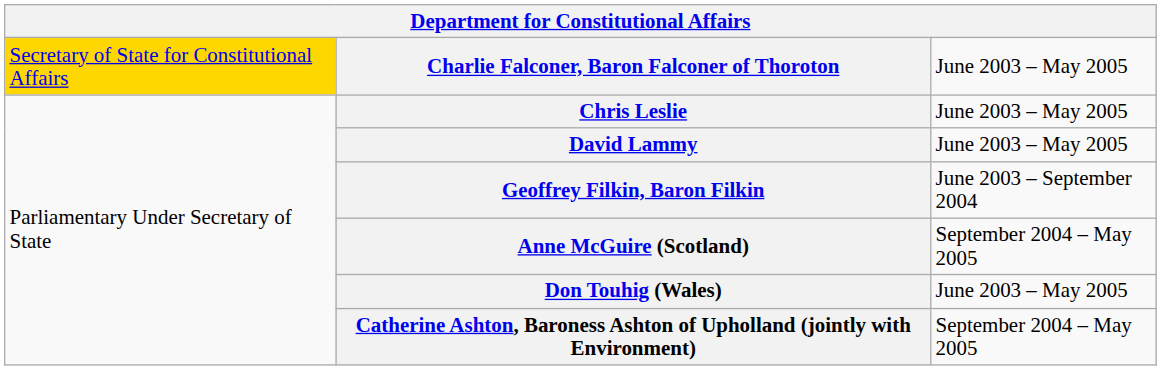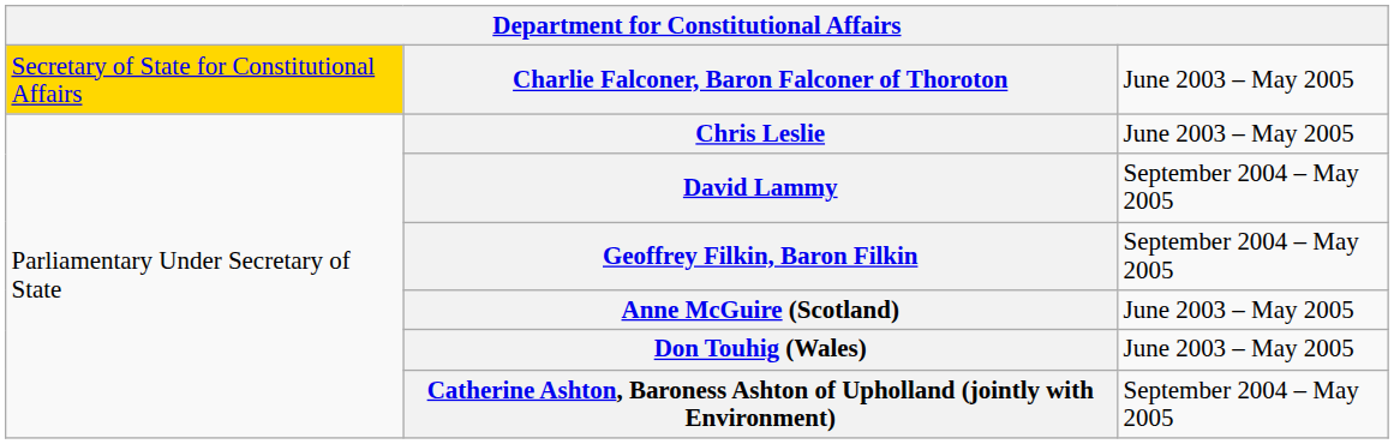 <table class="wikitable plainrowheaders" width=100% style="max-width:55em;">
 <tr>
 <th colspan=4><a href='#'>Department for Constitutional Affairs</a></th>
 </tr>
 <tr>
 <td style="background: gold;"><a href='#'>Secretary of State for Constitutional Affairs</a></td>
 <th scope="row" style="font-weight:bold;"><a href='#'>Charlie Falconer, Baron Falconer of Thoroton</a></th>
 <td>June 2003 – May 2005</td>
 </tr>
 <tr>
 <td rowspan="6">Parliamentary Under Secretary of State</td>
 <th scope="row"><a href='#'>Chris Leslie</a></th>
 <td>June 2003 – May 2005</td>
 </tr>
 <tr>
 <th scope="row"><a href='#'>David Lammy</a></th>
-<td>June 2003 – May 2005</td>
+<td>September 2004 – May 2005</td>
 </tr>
 <tr>
 <th scope="row"><a href='#'>Geoffrey Filkin, Baron Filkin</a></th>
-<td>June 2003 – September 2004</td>
+<td>September 2004 – May 2005</td>
 </tr>
 <tr>
 <th scope="row"><a href='#'>Anne McGuire</a> (Scotland)</th>
-<td>September 2004 – May 2005</td>
+<td>June 2003 – May 2005</td>
 </tr>
 <tr>
 <th scope="row"><a href='#'>Don Touhig</a> (Wales)</th>
 <td>June 2003 – May 2005</td>
 </tr>
 <tr>
 <th scope="row"><a href='#'>Catherine Ashton</a>, Baroness Ashton of Upholland (jointly with Environment)</th>
 <td>September 2004 – May 2005</td>
 </tr>
 </table>
